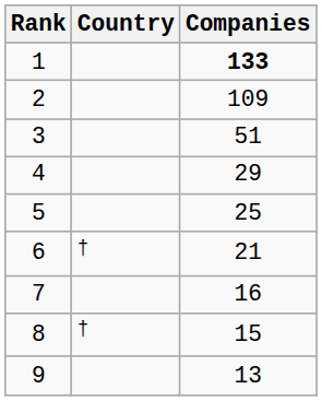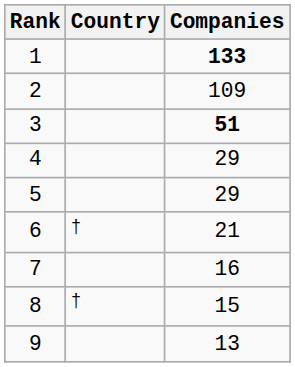 <table wikitable class="wikitable sortable" style="text-align: center">
 <tr>
 <th>Rank</th>
 <th>Country</th>
 <th>Companies</th>
 </tr>
 <tr>
 <td>1</td>
 <td style="text-align: left;"></td>
 <td><strong>133</strong></td>
 </tr>
 <tr>
 <td>2</td>
 <td style="text-align: left;"></td>
 <td>109</td>
 </tr>
 <tr>
 <td>3</td>
 <td style="text-align: left;"></td>
-<td>51</td>
+<td><strong>51</strong></td>
 </tr>
 <tr>
 <td>4</td>
 <td style="text-align: left;"></td>
 <td>29</td>
 </tr>
 <tr>
 <td>5</td>
 <td style="text-align: left;"></td>
-<td>25</td>
+<td>29</td>
 </tr>
 <tr>
 <td>6</td>
 <td style="text-align: left;"> <sup>†</sup></td>
 <td>21</td>
 </tr>
 <tr>
 <td>7</td>
 <td style="text-align: left;"></td>
 <td>16</td>
 </tr>
 <tr>
 <td>8</td>
 <td style="text-align: left;"> <sup>†</sup></td>
 <td>15</td>
 </tr>
 <tr>
 <td>9</td>
 <td style="text-align: left;"></td>
 <td>13</td>
 </tr>
 </table>
